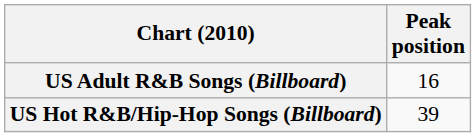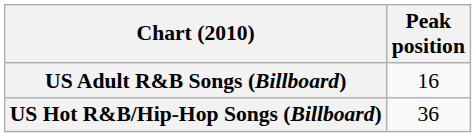 <table class="wikitable sortable plainrowheaders" style="text-align:center">
 <tr>
 <th scope="col">Chart (2010)</th>
 <th scope="col">Peak<br>position</th>
 </tr>
 <tr>
 <th scope="row">US Adult R&B Songs (<em>Billboard</em>)</th>
 <td align="center">16</td>
 </tr>
 <tr>
 <th scope="row">US Hot R&B/Hip-Hop Songs (<em>Billboard</em>)</th>
-<td style="text-align:center">39</td>
+<td style="text-align:center">36</td>
 </tr>
 </table>
